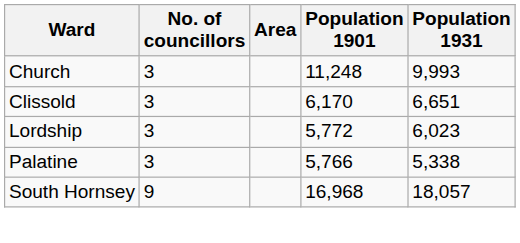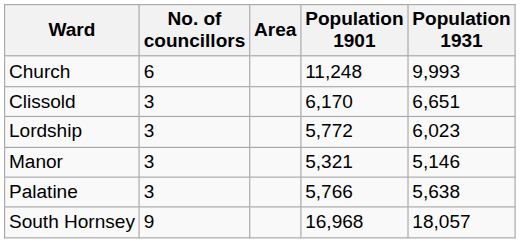 <table class="wikitable">
 <tr>
 <th>Ward</th>
 <th>No. of <br>councillors</th>
 <th>Area</th>
 <th>Population <br>1901</th>
 <th>Population <br>1931</th>
 </tr>
 <tr>
 <td>Church</td>
-<td>3</td>
+<td>6</td>
 <td></td>
 <td>11,248</td>
 <td>9,993</td>
 </tr>
 <tr>
 <td>Clissold</td>
 <td>3</td>
 <td></td>
 <td>6,170</td>
 <td>6,651</td>
 </tr>
 <tr>
 <td>Lordship</td>
 <td>3</td>
 <td></td>
 <td>5,772</td>
 <td>6,023</td>
 </tr>
 <tr>
+<td>Manor</td>
+<td>3</td>
+<td></td>
+<td>5,321</td>
+<td>5,146</td>
+</tr>
+<tr>
 <td>Palatine</td>
 <td>3</td>
 <td></td>
 <td>5,766</td>
-<td>5,338</td>
+<td>5,638</td>
 </tr>
 <tr>
 <td>South Hornsey</td>
 <td>9</td>
 <td></td>
 <td>16,968</td>
 <td>18,057</td>
 </tr>
 </table>
